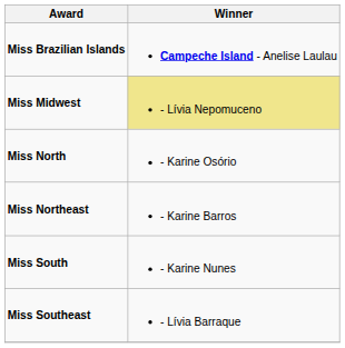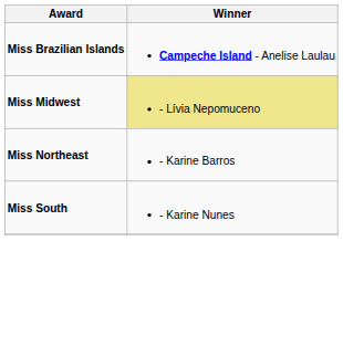 <table class="wikitable sortable" style="font-size:95%;">
 <tr>
 <th>Award</th>
 <th>Winner</th>
 </tr>
 <tr>
 <td><strong>Miss Brazilian Islands</strong></td>
 <td><br><ul><li><strong> <a href='#'>Campeche Island</a></strong> - Anelise Laulau</li></ul></td>
 </tr>
 <tr>
 <td><strong>Miss Midwest</strong></td>
 <td style="background: khaki;"><br><ul><li><strong></strong> - Lívia Nepomuceno</li></ul></td>
 </tr>
 <tr>
-<td><strong>Miss North</strong></td>
-<td><br><ul><li><strong></strong> - Karine Osório</li></ul></td>
-</tr>
-<tr>
 <td><strong>Miss Northeast</strong></td>
 <td><br><ul><li><strong></strong> - Karine Barros</li></ul></td>
 </tr>
 <tr>
 <td><strong>Miss South</strong></td>
 <td><br><ul><li><strong></strong> - Karine Nunes</li></ul></td>
 </tr>
 <tr>
-<td><strong>Miss Southeast</strong></td>
-<td><br><ul><li><strong></strong> - Lívia Barraque</li></ul></td>
-</tr>
-<tr>
 </tr>
 </table>
